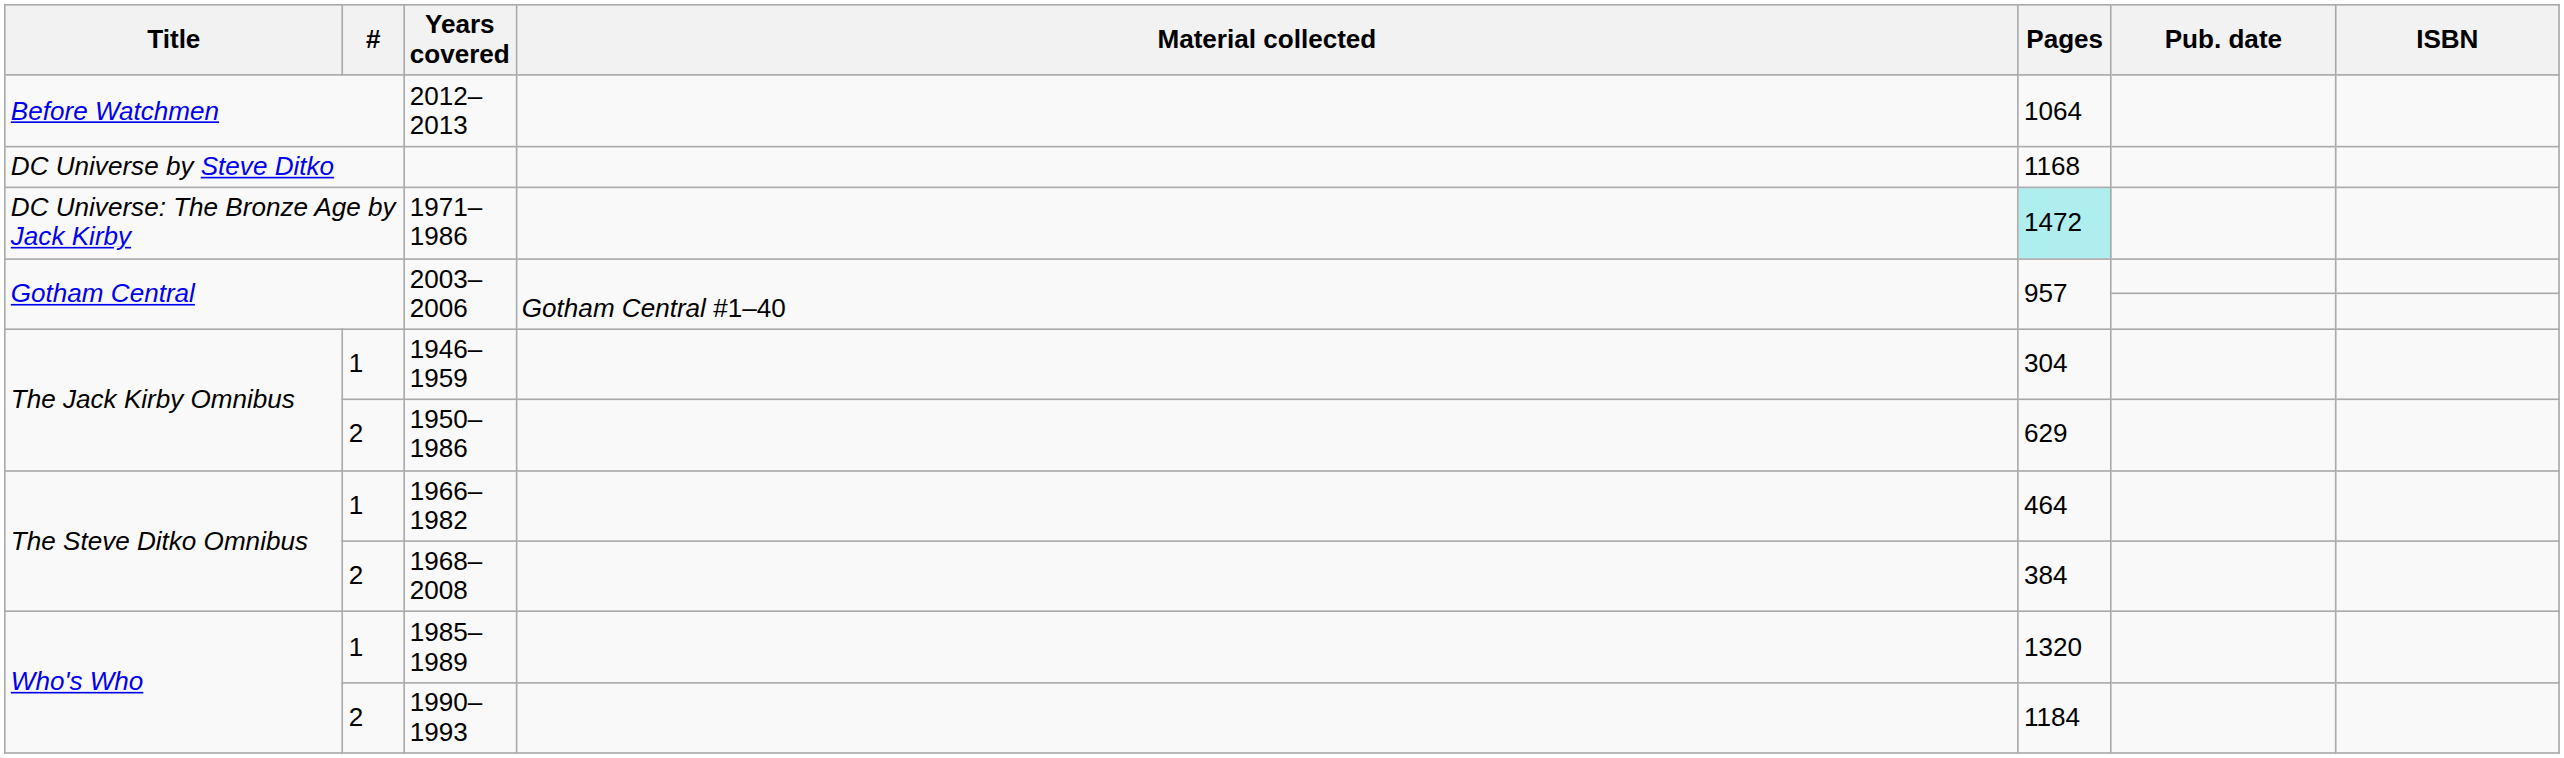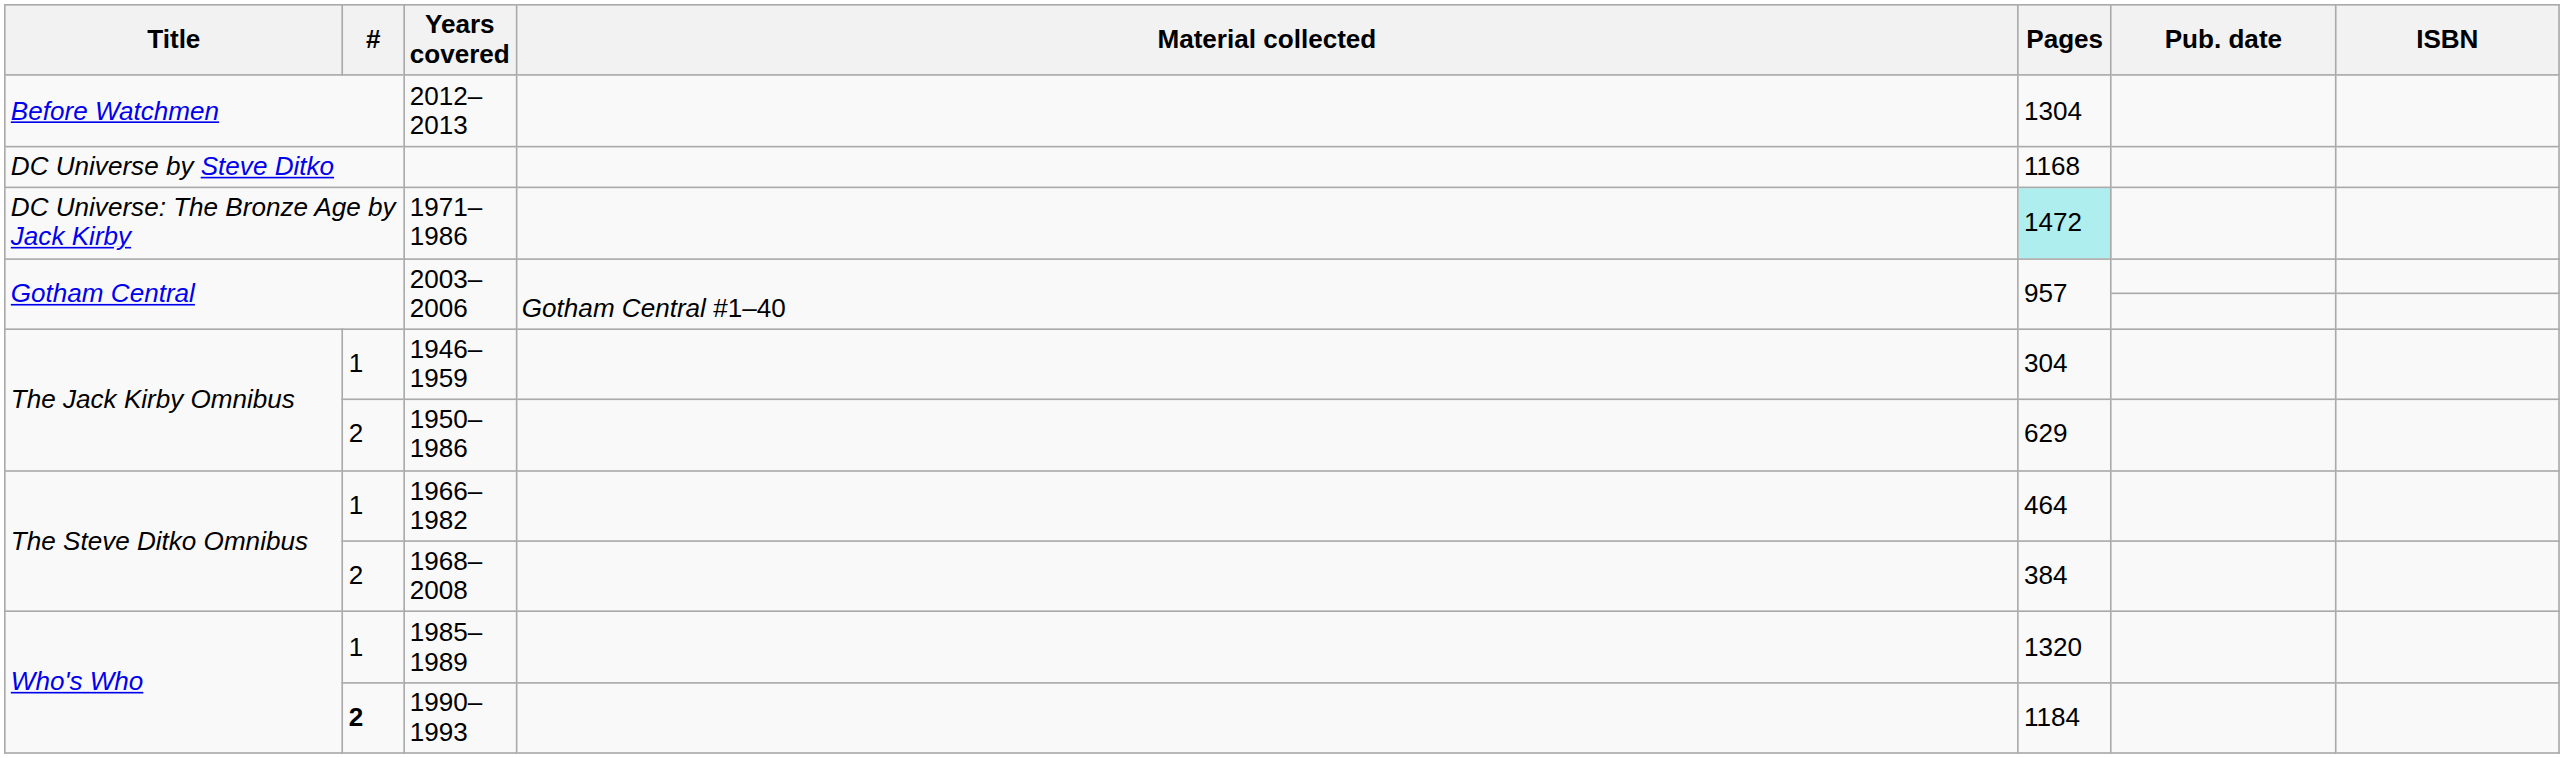 <table class="wikitable sortable" width=99%>
 <tr>
 <th width="200px">Title</th>
 <th class="unsortable" width="30px">#</th>
 <th width="60px">Years covered</th>
 <th class="unsortable">Material collected</th>
 <th width="50px">Pages</th>
 <th width="130px">Pub. date</th>
 <th class="unsortable" width="130px">ISBN</th>
 </tr>
 <tr>
 <td colspan="2"><em><a href='#'>Before Watchmen</a></em></td>
 <td>2012–2013</td>
 <td></td>
-<td>1064</td>
+<td>1304</td>
 <td></td>
 <td></td>
 </tr>
 <tr>
 <td colspan="2"><em>DC Universe by <a href='#'>Steve Ditko</a></em></td>
 <td></td>
 <td></td>
 <td>1168</td>
 <td></td>
 <td></td>
 </tr>
 <tr>
 <td colspan="2"><em>DC Universe: The Bronze Age by <a href='#'>Jack Kirby</a></em></td>
 <td>1971–1986</td>
 <td></td>
 <td style="background: paleturquoise;">1472</td>
 <td></td>
 <td></td>
 </tr>
 <tr>
 <td colspan="2" rowspan="2"><em><a href='#'>Gotham Central</a></em></td>
 <td rowspan="2">2003–2006</td>
 <td rowspan="2"><br><em>Gotham Central</em> #1–40</td>
 <td rowspan="2">957</td>
 <td></td>
 <td></td>
 </tr>
 <tr>
 <td></td>
 <td> </td>
 </tr>
 <tr>
 <td rowspan="2"><em>The Jack Kirby Omnibus</em></td>
 <td>1</td>
 <td>1946–1959</td>
 <td></td>
 <td>304</td>
 <td></td>
 <td> </td>
 </tr>
 <tr>
 <td>2</td>
 <td>1950–1986</td>
 <td></td>
 <td>629</td>
 <td></td>
 <td> </td>
 </tr>
 <tr>
 <td rowspan="2"><em>The Steve Ditko Omnibus</em></td>
 <td>1</td>
 <td>1966–1982</td>
 <td></td>
 <td>464</td>
 <td></td>
 <td> </td>
 </tr>
 <tr>
 <td>2</td>
 <td>1968–2008</td>
 <td></td>
 <td>384</td>
 <td></td>
 <td> </td>
 </tr>
 <tr>
 <td rowspan="2"><em><a href='#'>Who's Who</a></em></td>
 <td>1</td>
 <td>1985–1989</td>
 <td></td>
 <td>1320</td>
 <td></td>
 <td></td>
 </tr>
 <tr>
-<td>2</td>
+<td><strong>2</strong></td>
 <td>1990–1993</td>
 <td></td>
 <td>1184</td>
 <td></td>
 <td></td>
 </tr>
 </table>
